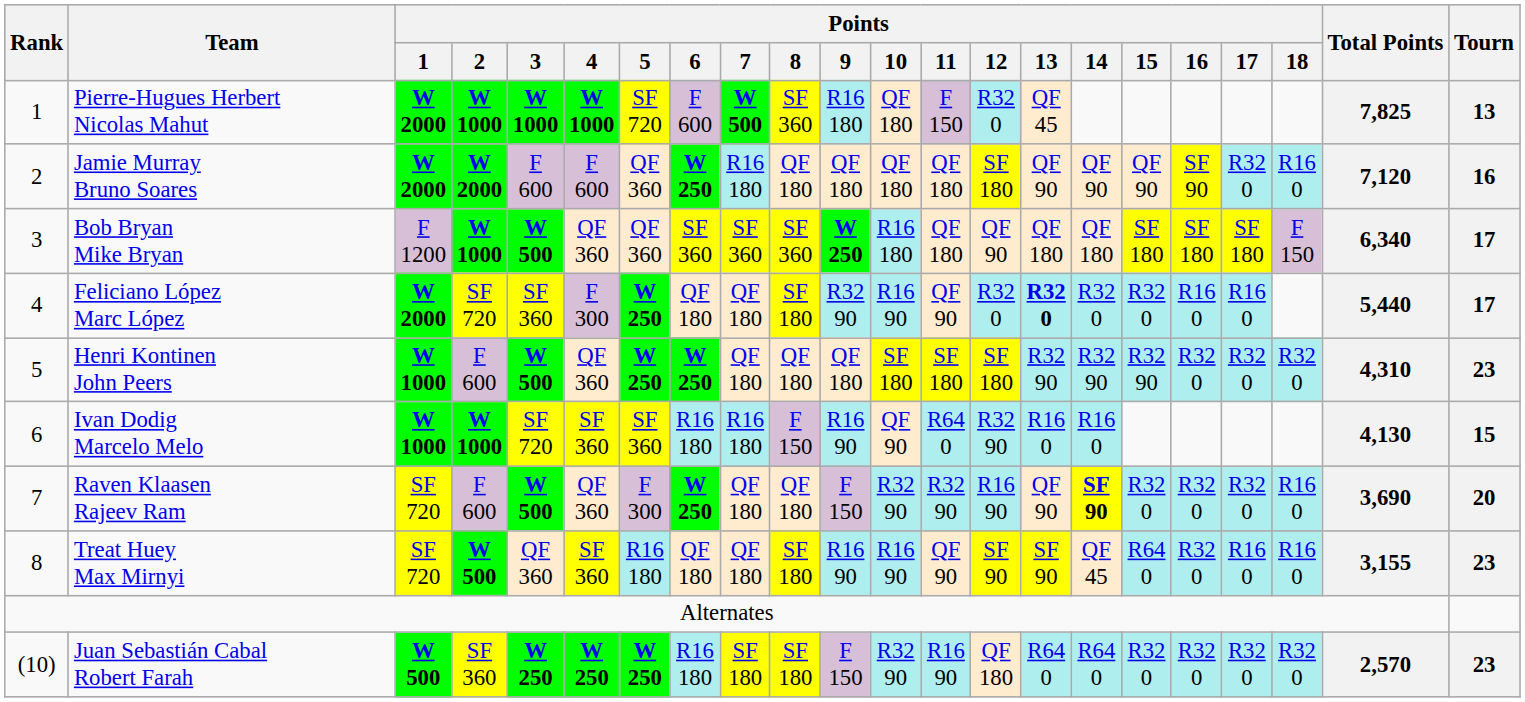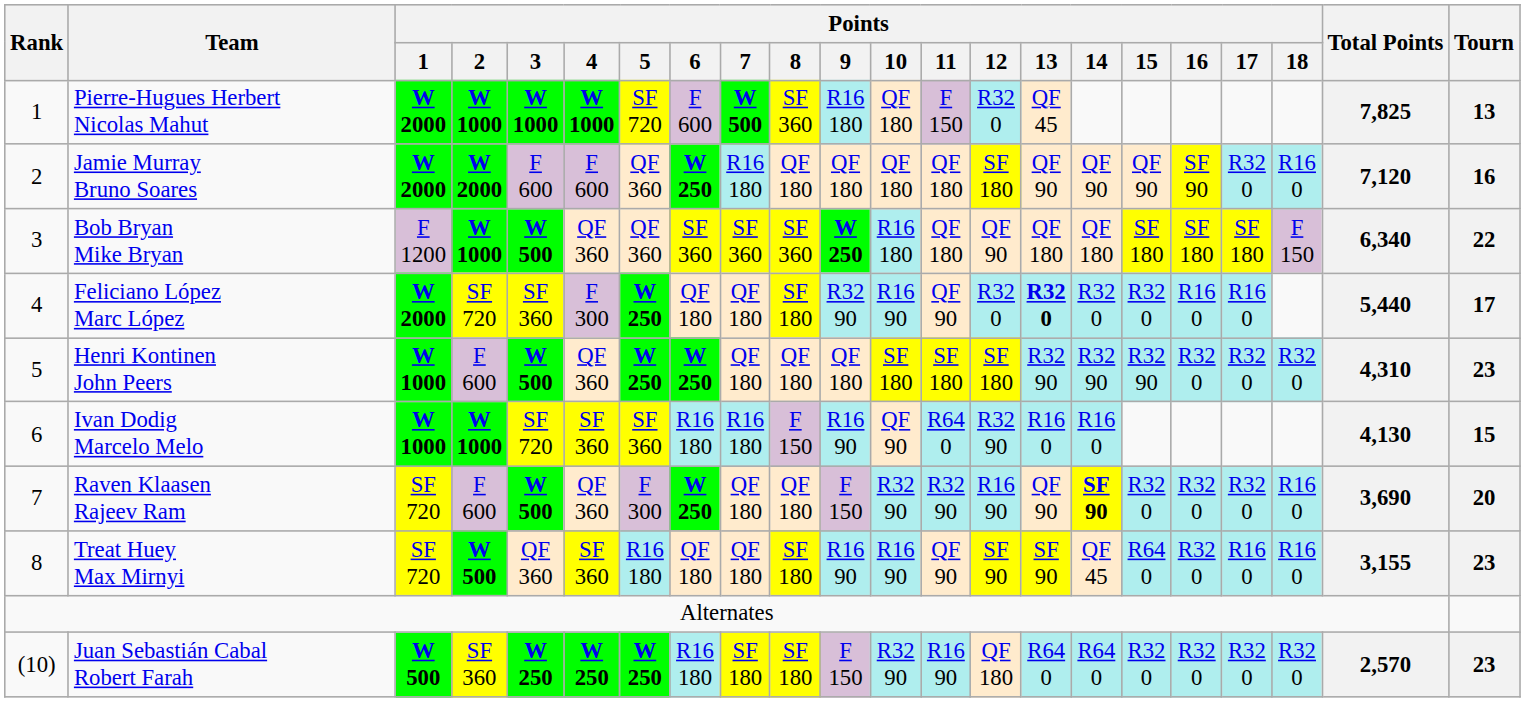 <table class=wikitable style=font-size:90%;text-align:center>
 <tr>
 <th rowspan="2" style="width:20px;">Rank</th>
 <th rowspan="2" style="width:200px;">Team</th>
 <th colspan="18" style="width:50px;">Points</th>
 <th rowspan=2>Total Points</th>
 <th rowspan=2>Tourn</th>
 </tr>
 <tr>
 <th width=25>1</th>
 <th width=25>2</th>
 <th width=25>3</th>
 <th width=25>4</th>
 <th width=25>5</th>
 <th width=25>6</th>
 <th width=25>7</th>
 <th width=25>8</th>
 <th width=25>9</th>
 <th width=25>10</th>
 <th width=25>11</th>
 <th width=25>12</th>
 <th width=25>13</th>
 <th width=25>14</th>
 <th width=25>15</th>
 <th width=25>16</th>
 <th width=25>17</th>
 <th width=25>18</th>
 </tr>
 <tr>
 <td>1</td>
 <td align=left> <a href='#'>Pierre-Hugues Herbert</a><br> <a href='#'>Nicolas Mahut</a></td>
 <td bgcolor=lime><strong><a href='#'>W</a><br>2000</strong></td>
 <td bgcolor=lime><strong><a href='#'>W</a><br>1000</strong></td>
 <td bgcolor=lime><strong><a href='#'>W</a><br>1000</strong></td>
 <td bgcolor=lime><strong><a href='#'>W</a><br>1000</strong></td>
 <td bgcolor=yellow><a href='#'>SF</a><br>720</td>
 <td bgcolor=thistle><a href='#'>F</a><br>600</td>
 <td bgcolor=lime><strong><a href='#'>W</a><br>500</strong></td>
 <td bgcolor=yellow><a href='#'>SF</a><br>360</td>
 <td bgcolor=#afeeee><a href='#'>R16</a><br>180</td>
 <td bgcolor=#ffebcd><a href='#'>QF</a><br>180</td>
 <td bgcolor=thistle><a href='#'>F</a><br>150</td>
 <td bgcolor=#afeeee><a href='#'>R32</a><br>0</td>
 <td bgcolor=#ffebcd><a href='#'>QF</a><br>45</td>
 <td bgcolor=><br></td>
 <td bgcolor=><br></td>
 <td bgcolor=><br></td>
 <td bgcolor=><br></td>
 <td bgcolor=><br></td>
 <th>7,825</th>
 <th>13</th>
 </tr>
 <tr>
 <td>2</td>
 <td align=left> <a href='#'>Jamie Murray</a><br> <a href='#'>Bruno Soares</a></td>
 <td bgcolor=lime><strong><a href='#'>W</a><br>2000</strong></td>
 <td bgcolor=lime><strong><a href='#'>W</a><br>2000</strong></td>
 <td bgcolor=thistle><a href='#'>F</a><br>600</td>
 <td bgcolor=thistle><a href='#'>F</a><br>600</td>
 <td bgcolor=#ffebcd><a href='#'>QF</a><br>360</td>
 <td bgcolor=lime><strong><a href='#'>W</a><br>250</strong></td>
 <td bgcolor=#afeeee><a href='#'>R16</a><br>180</td>
 <td bgcolor=#ffebcd><a href='#'>QF</a><br>180</td>
 <td bgcolor=#ffebcd><a href='#'>QF</a><br>180</td>
 <td bgcolor=#ffebcd><a href='#'>QF</a><br>180</td>
 <td bgcolor=#ffebcd><a href='#'>QF</a><br>180</td>
 <td bgcolor=yellow><a href='#'>SF</a><br>180</td>
 <td bgcolor=#ffebcd><a href='#'>QF</a><br>90</td>
 <td bgcolor=#ffebcd><a href='#'>QF</a><br>90</td>
 <td bgcolor=#ffebcd><a href='#'>QF</a><br>90</td>
 <td bgcolor=yellow><a href='#'>SF</a><br>90</td>
 <td bgcolor=#afeeee><a href='#'>R32</a><br>0</td>
 <td bgcolor=#afeeee><a href='#'>R16</a><br>0</td>
 <th>7,120</th>
 <th>16</th>
 </tr>
 <tr>
 <td>3</td>
 <td align=left> <a href='#'>Bob Bryan</a><br> <a href='#'>Mike Bryan</a></td>
 <td bgcolor=thistle><a href='#'>F</a><br>1200</td>
 <td bgcolor=lime><strong><a href='#'>W</a><br>1000</strong></td>
 <td bgcolor=lime><strong><a href='#'>W</a><br>500</strong></td>
 <td bgcolor=#ffebcd><a href='#'>QF</a><br>360</td>
 <td bgcolor=#ffebcd><a href='#'>QF</a><br>360</td>
 <td bgcolor=yellow><a href='#'>SF</a><br>360</td>
 <td bgcolor=yellow><a href='#'>SF</a><br>360</td>
 <td bgcolor=yellow><a href='#'>SF</a><br>360</td>
 <td bgcolor=lime><strong><a href='#'>W</a><br>250</strong></td>
 <td bgcolor=#afeeee><a href='#'>R16</a><br>180</td>
 <td bgcolor=#ffebcd><a href='#'>QF</a><br>180</td>
 <td bgcolor=#ffebcd><a href='#'>QF</a><br>90</td>
 <td bgcolor=#ffebcd><a href='#'>QF</a><br>180</td>
 <td bgcolor=#ffebcd><a href='#'>QF</a><br>180</td>
 <td bgcolor=yellow><a href='#'>SF</a><br>180</td>
 <td bgcolor=yellow><a href='#'>SF</a><br>180</td>
 <td bgcolor=yellow><a href='#'>SF</a><br>180</td>
 <td bgcolor=thistle><a href='#'>F</a><br>150</td>
 <th>6,340</th>
-<th>17</th>
+<th>22</th>
 </tr>
 <tr>
 <td>4</td>
 <td align=left> <a href='#'>Feliciano López</a><br>  <a href='#'>Marc López</a></td>
 <td bgcolor=lime><strong><a href='#'>W</a><br>2000</strong></td>
 <td bgcolor=yellow><a href='#'>SF</a><br>720</td>
 <td bgcolor=yellow><a href='#'>SF</a><br>360</td>
 <td bgcolor=thistle><a href='#'>F</a><br>300</td>
 <td bgcolor=lime><strong><a href='#'>W</a><br>250</strong></td>
 <td bgcolor=#ffebcd><a href='#'>QF</a><br>180</td>
 <td bgcolor=#ffebcd><a href='#'>QF</a><br>180</td>
 <td bgcolor=yellow><a href='#'>SF</a><br>180</td>
 <td bgcolor=#afeeee><a href='#'>R32</a><br>90</td>
 <td bgcolor=#afeeee><a href='#'>R16</a><br>90</td>
 <td bgcolor=#ffebcd><a href='#'>QF</a><br>90</td>
 <td bgcolor=#afeeee><a href='#'>R32</a><br>0</td>
 <td bgcolor=#afeeee><strong><a href='#'>R32</a><br>0</strong></td>
 <td bgcolor=#afeeee><a href='#'>R32</a><br>0</td>
 <td bgcolor=#afeeee><a href='#'>R32</a><br>0</td>
 <td bgcolor=#afeeee><a href='#'>R16</a><br>0</td>
 <td bgcolor=#afeeee><a href='#'>R16</a><br>0</td>
 <td><br></td>
 <th>5,440</th>
 <th>17</th>
 </tr>
 <tr>
 <td>5</td>
 <td align=left> <a href='#'>Henri Kontinen</a><br> <a href='#'>John Peers</a></td>
 <td bgcolor=lime><strong><a href='#'>W</a><br>1000</strong></td>
 <td bgcolor=thistle><a href='#'>F</a><br>600</td>
 <td bgcolor=lime><strong><a href='#'>W</a><br>500</strong></td>
 <td bgcolor=#ffebcd><a href='#'>QF</a><br>360</td>
 <td bgcolor=lime><strong><a href='#'>W</a><br>250</strong></td>
 <td bgcolor=lime><strong><a href='#'>W</a><br>250</strong></td>
 <td bgcolor=#ffebcd><a href='#'>QF</a><br>180</td>
 <td bgcolor=#ffebcd><a href='#'>QF</a><br>180</td>
 <td bgcolor=#ffebcd><a href='#'>QF</a><br>180</td>
 <td bgcolor=yellow><a href='#'>SF</a><br>180</td>
 <td bgcolor=yellow><a href='#'>SF</a><br>180</td>
 <td bgcolor=yellow><a href='#'>SF</a><br>180</td>
 <td bgcolor=#afeeee><a href='#'>R32</a><br>90</td>
 <td bgcolor=#afeeee><a href='#'>R32</a><br>90</td>
 <td bgcolor=#afeeee><a href='#'>R32</a><br>90</td>
 <td bgcolor=#afeeee><a href='#'>R32</a><br>0</td>
 <td bgcolor=#afeeee><a href='#'>R32</a><br>0</td>
 <td bgcolor=#afeeee><a href='#'>R32</a><br>0</td>
 <th>4,310</th>
 <th>23</th>
 </tr>
 <tr>
 <td>6</td>
 <td align=left> <a href='#'>Ivan Dodig</a><br> <a href='#'>Marcelo Melo</a></td>
 <td bgcolor=lime><strong><a href='#'>W</a><br>1000</strong></td>
 <td bgcolor=lime><strong><a href='#'>W</a><br>1000</strong></td>
 <td bgcolor=yellow><a href='#'>SF</a><br>720</td>
 <td bgcolor=yellow><a href='#'>SF</a><br>360</td>
 <td bgcolor=yellow><a href='#'>SF</a><br>360</td>
 <td bgcolor=#afeeee><a href='#'>R16</a><br>180</td>
 <td bgcolor=#afeeee><a href='#'>R16</a><br>180</td>
 <td bgcolor=thistle><a href='#'>F</a><br>150</td>
 <td bgcolor=#afeeee><a href='#'>R16</a><br>90</td>
 <td bgcolor=#ffebcd><a href='#'>QF</a><br>90</td>
 <td bgcolor=#afeeee><a href='#'>R64</a><br>0</td>
 <td bgcolor=#afeeee><a href='#'>R32</a><br>90</td>
 <td bgcolor=#afeeee><a href='#'>R16</a><br>0</td>
 <td bgcolor=#afeeee><a href='#'>R16</a><br>0</td>
 <td><br></td>
 <td><br></td>
 <td><br></td>
 <td><br></td>
 <th>4,130</th>
 <th>15</th>
 </tr>
 <tr>
 <td>7</td>
 <td align=left> <a href='#'>Raven Klaasen</a><br> <a href='#'>Rajeev Ram</a></td>
 <td bgcolor=yellow><a href='#'>SF</a><br>720</td>
 <td bgcolor=thistle><a href='#'>F</a><br>600</td>
 <td bgcolor=lime><strong><a href='#'>W</a><br>500</strong></td>
 <td bgcolor=#ffebcd><a href='#'>QF</a><br>360</td>
 <td bgcolor=thistle><a href='#'>F</a><br>300</td>
 <td bgcolor=lime><strong><a href='#'>W</a><br>250</strong></td>
 <td bgcolor=#ffebcd><a href='#'>QF</a><br>180</td>
 <td bgcolor=#ffebcd><a href='#'>QF</a><br>180</td>
 <td bgcolor=thistle><a href='#'>F</a><br>150</td>
 <td bgcolor=#afeeee><a href='#'>R32</a><br>90</td>
 <td bgcolor=#afeeee><a href='#'>R32</a><br>90</td>
 <td bgcolor=#afeeee><a href='#'>R16</a><br>90</td>
 <td bgcolor=#ffebcd><a href='#'>QF</a><br>90</td>
 <td bgcolor=yellow><strong><a href='#'>SF</a><br>90</strong></td>
 <td bgcolor=#afeeee><a href='#'>R32</a><br>0</td>
 <td bgcolor=#afeeee><a href='#'>R32</a><br>0</td>
 <td bgcolor=#afeeee><a href='#'>R32</a><br>0</td>
 <td bgcolor=#afeeee><a href='#'>R16</a><br>0</td>
 <th>3,690</th>
 <th>20</th>
 </tr>
 <tr>
 <td>8</td>
 <td align=left> <a href='#'>Treat Huey</a><br> <a href='#'>Max Mirnyi</a></td>
 <td bgcolor=yellow><a href='#'>SF</a><br>720</td>
 <td bgcolor=lime><strong><a href='#'>W</a><br>500</strong></td>
 <td bgcolor=#ffebcd><a href='#'>QF</a><br>360</td>
 <td bgcolor=yellow><a href='#'>SF</a><br>360</td>
 <td bgcolor=#afeeee><a href='#'>R16</a><br>180</td>
 <td bgcolor=#ffebcd><a href='#'>QF</a><br>180</td>
 <td bgcolor=#ffebcd><a href='#'>QF</a><br>180</td>
 <td bgcolor=yellow><a href='#'>SF</a><br>180</td>
 <td bgcolor=#afeeee><a href='#'>R16</a><br>90</td>
 <td bgcolor=#afeeee><a href='#'>R16</a><br>90</td>
 <td bgcolor=#ffebcd><a href='#'>QF</a><br>90</td>
 <td bgcolor=yellow><a href='#'>SF</a><br>90</td>
 <td bgcolor=yellow><a href='#'>SF</a><br>90</td>
 <td bgcolor=#ffebcd><a href='#'>QF</a><br>45</td>
 <td bgcolor=#afeeee><a href='#'>R64</a><br>0</td>
 <td bgcolor=#afeeee><a href='#'>R32</a><br>0</td>
 <td bgcolor=#afeeee><a href='#'>R16</a><br>0</td>
 <td bgcolor=#afeeee><a href='#'>R16</a><br>0</td>
 <th>3,155</th>
 <th>23</th>
 </tr>
 <tr>
 <td colspan=21 align=center>Alternates</td>
 </tr>
 <tr>
 <td>(10)</td>
 <td align=left> <a href='#'>Juan Sebastián Cabal</a><br> <a href='#'>Robert Farah</a></td>
 <td bgcolor=lime><a href='#'><strong>W</strong></a><br><strong>500</strong></td>
 <td bgcolor=yellow><a href='#'>SF</a><br>360</td>
 <td bgcolor=lime><strong><a href='#'>W</a><br>250</strong></td>
 <td bgcolor=lime><strong><a href='#'>W</a><br>250</strong></td>
 <td bgcolor=lime><strong><a href='#'>W</a><br>250</strong></td>
 <td bgcolor=#afeeee><a href='#'>R16</a><br>180</td>
 <td bgcolor=yellow><a href='#'>SF</a><br>180</td>
 <td bgcolor=yellow><a href='#'>SF</a><br>180</td>
 <td bgcolor=thistle><a href='#'>F</a><br>150</td>
 <td bgcolor=#afeeee><a href='#'>R32</a><br>90</td>
 <td bgcolor=#afeeee><a href='#'>R16</a><br>90</td>
 <td bgcolor=#ffebcd><a href='#'>QF</a><br>180</td>
 <td bgcolor=#afeeee><a href='#'>R64</a><br>0</td>
 <td bgcolor=#afeeee><a href='#'>R64</a><br>0</td>
 <td bgcolor=#afeeee><a href='#'>R32</a><br>0</td>
 <td bgcolor=#afeeee><a href='#'>R32</a><br>0</td>
 <td bgcolor=#afeeee><a href='#'>R32</a><br>0</td>
 <td bgcolor=#afeeee><a href='#'>R32</a><br>0</td>
 <th>2,570</th>
 <th>23</th>
 </tr>
 </table>
